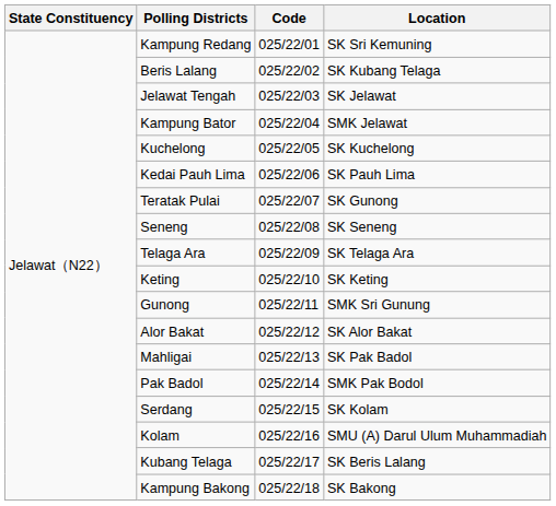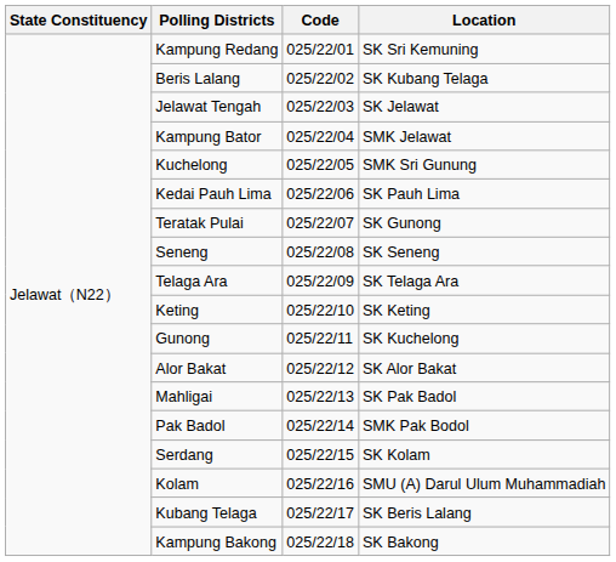 <table class="wikitable sortable mw-collapsible">
 <tr>
 <th><small>State Constituency</small></th>
 <th><small>Polling Districts</small></th>
 <th><small>Code</small></th>
 <th><small>Location</small></th>
 </tr>
 <tr>
 <td rowspan="18"><small>Jelawat（N22）</small></td>
 <td><small>Kampung Redang</small></td>
 <td><small>025/22/01</small></td>
 <td><small>SK Sri Kemuning</small></td>
 </tr>
 <tr>
 <td><small>Beris Lalang</small></td>
 <td><small>025/22/02</small></td>
 <td><small>SK Kubang Telaga</small></td>
 </tr>
 <tr>
 <td><small>Jelawat Tengah</small></td>
 <td><small>025/22/03</small></td>
 <td><small>SK Jelawat</small></td>
 </tr>
 <tr>
 <td><small>Kampung Bator</small></td>
 <td><small>025/22/04</small></td>
 <td><small>SMK Jelawat</small></td>
 </tr>
 <tr>
 <td><small>Kuchelong</small></td>
 <td><small>025/22/05</small></td>
-<td><small>SK Kuchelong</small></td>
+<td><small>SMK Sri Gunung</small></td>
 </tr>
 <tr>
 <td><small>Kedai Pauh Lima</small></td>
 <td><small>025/22/06</small></td>
 <td><small>SK Pauh Lima</small></td>
 </tr>
 <tr>
 <td><small>Teratak Pulai</small></td>
 <td><small>025/22/07</small></td>
 <td><small>SK Gunong</small></td>
 </tr>
 <tr>
 <td><small>Seneng</small></td>
 <td><small>025/22/08</small></td>
 <td><small>SK Seneng</small></td>
 </tr>
 <tr>
 <td><small>Telaga Ara</small></td>
 <td><small>025/22/09</small></td>
 <td><small>SK Telaga Ara</small></td>
 </tr>
 <tr>
 <td><small>Keting</small></td>
 <td><small>025/22/10</small></td>
 <td><small>SK Keting</small></td>
 </tr>
 <tr>
 <td><small>Gunong</small></td>
 <td><small>025/22/11</small></td>
-<td><small>SMK Sri Gunung</small></td>
+<td><small>SK Kuchelong</small></td>
 </tr>
 <tr>
 <td><small>Alor Bakat</small></td>
 <td><small>025/22/12</small></td>
 <td><small>SK Alor Bakat</small></td>
 </tr>
 <tr>
 <td><small>Mahligai</small></td>
 <td><small>025/22/13</small></td>
 <td><small>SK Pak Badol</small></td>
 </tr>
 <tr>
 <td><small>Pak Badol</small></td>
 <td><small>025/22/14</small></td>
 <td><small>SMK Pak Bodol</small></td>
 </tr>
 <tr>
 <td><small>Serdang</small></td>
 <td><small>025/22/15</small></td>
 <td><small>SK Kolam</small></td>
 </tr>
 <tr>
 <td><small>Kolam</small></td>
 <td><small>025/22/16</small></td>
 <td><small>SMU (A) Darul Ulum Muhammadiah</small></td>
 </tr>
 <tr>
 <td><small>Kubang Telaga</small></td>
 <td><small>025/22/17</small></td>
 <td><small>SK Beris Lalang</small></td>
 </tr>
 <tr>
 <td><small>Kampung Bakong</small></td>
 <td><small>025/22/18</small></td>
 <td><small>SK Bakong</small></td>
 </tr>
 </table>
